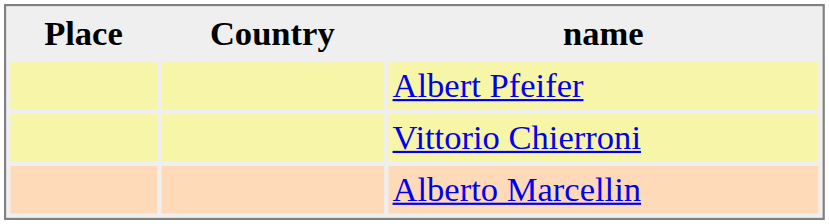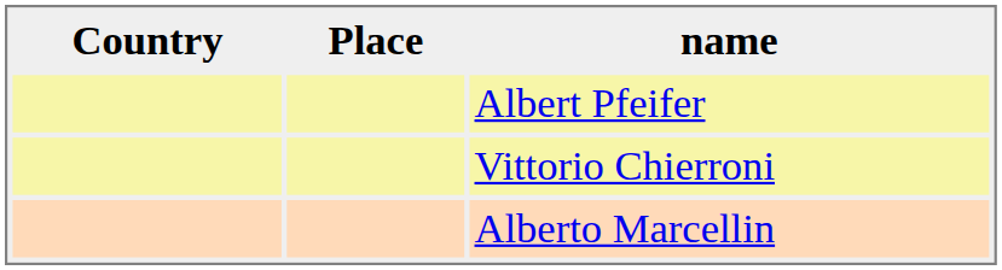 <table style="border-style:solid; border-width:1px; border-color:#808080; background-color:#EFEFEF;" cellspacing="2" cellpadding="2" width="380">
 <tr align="center" valign="top" bgcolor="#EFEFEF">
+<th>Country</th>
 <th>Place</th>
-<th>Country</th>
 <th>name</th>
 </tr>
 <tr align="center" valign="top" bgcolor="#F7F6A8">
+<td></td>
 <th></th>
-<td></td>
 <td align="left"><a href='#'>Albert Pfeifer</a></td>
 </tr>
 <tr align="center" valign="top" bgcolor="#F7F6A8">
+<td></td>
 <th></th>
-<td></td>
 <td align="left"><a href='#'>Vittorio Chierroni</a></td>
 </tr>
 <tr align="center" valign="top" bgcolor="#FFDAB9">
+<td></td>
 <th></th>
-<td></td>
 <td align="left"><a href='#'>Alberto Marcellin</a></td>
 </tr>
 </table>
